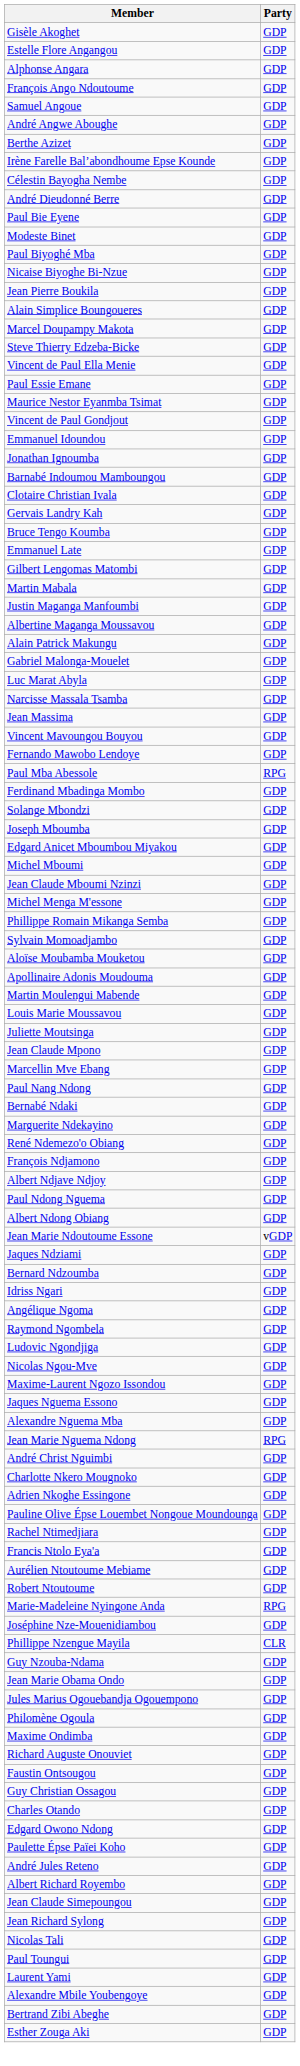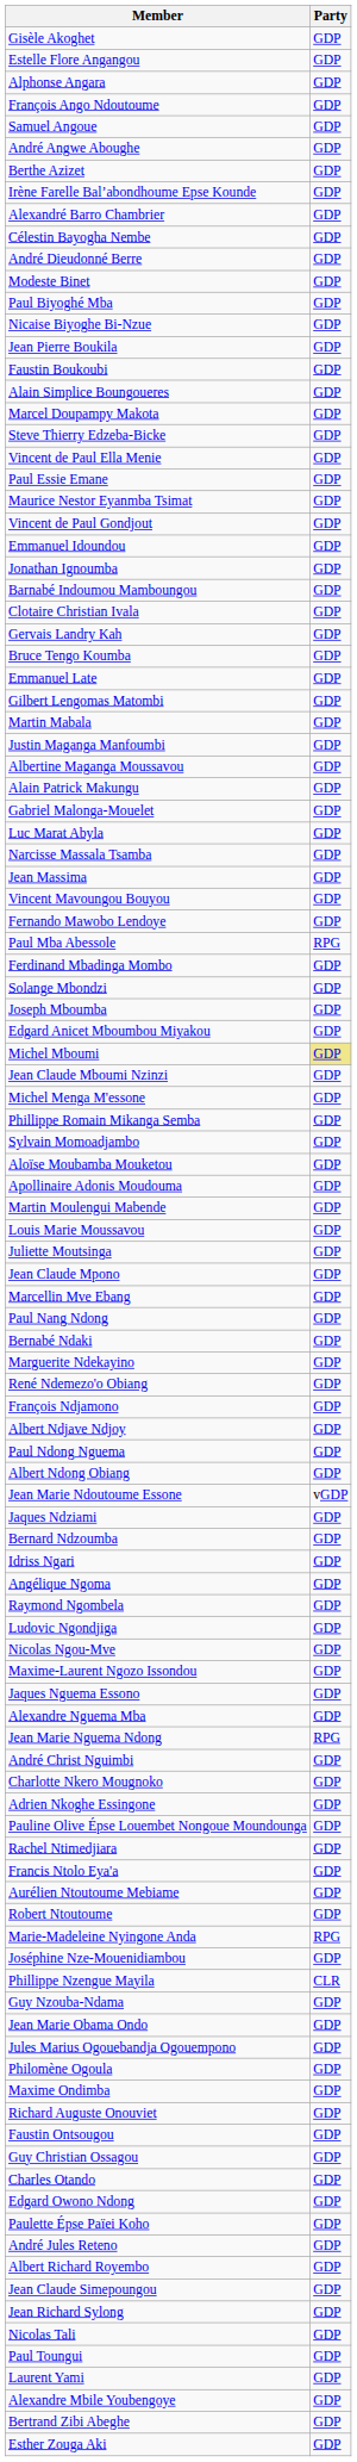 <table class="wikitable">
 <tr>
 <th>Member</th>
 <th>Party</th>
 </tr>
 <tr>
 <td><a href='#'>Gisèle Akoghet</a></td>
 <td><a href='#'>GDP</a></td>
 </tr>
 <tr>
 <td><a href='#'>Estelle Flore Angangou</a></td>
 <td><a href='#'>GDP</a></td>
 </tr>
 <tr>
 <td><a href='#'>Alphonse Angara</a></td>
 <td><a href='#'>GDP</a></td>
 </tr>
 <tr>
 <td><a href='#'>François Ango Ndoutoume</a></td>
 <td><a href='#'>GDP</a></td>
 </tr>
 <tr>
 <td><a href='#'>Samuel Angoue</a></td>
 <td><a href='#'>GDP</a></td>
 </tr>
 <tr>
 <td><a href='#'>André Angwe Aboughe</a></td>
 <td><a href='#'>GDP</a></td>
 </tr>
 <tr>
 <td><a href='#'>Berthe Azizet</a></td>
 <td><a href='#'>GDP</a></td>
 </tr>
 <tr>
 <td><a href='#'>Irène Farelle Bal’abondhoume Epse Kounde</a></td>
 <td><a href='#'>GDP</a></td>
 </tr>
 <tr>
+<td><a href='#'>Alexandré Barro Chambrier</a></td>
+<td><a href='#'>GDP</a></td>
+</tr>
+<tr>
 <td><a href='#'>Célestin Bayogha Nembe</a></td>
 <td><a href='#'>GDP</a></td>
 </tr>
 <tr>
 <td><a href='#'>André Dieudonné Berre</a></td>
-<td><a href='#'>GDP</a></td>
-</tr>
-<tr>
-<td><a href='#'>Paul Bie Eyene</a></td>
 <td><a href='#'>GDP</a></td>
 </tr>
 <tr>
 <td><a href='#'>Modeste Binet</a></td>
 <td><a href='#'>GDP</a></td>
 </tr>
 <tr>
 <td><a href='#'>Paul Biyoghé Mba</a></td>
 <td><a href='#'>GDP</a></td>
 </tr>
 <tr>
 <td><a href='#'>Nicaise Biyoghe Bi-Nzue</a></td>
 <td><a href='#'>GDP</a></td>
 </tr>
 <tr>
 <td><a href='#'>Jean Pierre Boukila</a></td>
+<td><a href='#'>GDP</a></td>
+</tr>
+<tr>
+<td><a href='#'>Faustin Boukoubi</a></td>
 <td><a href='#'>GDP</a></td>
 </tr>
 <tr>
 <td><a href='#'>Alain Simplice Boungoueres</a></td>
 <td><a href='#'>GDP</a></td>
 </tr>
 <tr>
 <td><a href='#'>Marcel Doupampy Makota</a></td>
 <td><a href='#'>GDP</a></td>
 </tr>
 <tr>
 <td><a href='#'>Steve Thierry Edzeba-Bicke</a></td>
 <td><a href='#'>GDP</a></td>
 </tr>
 <tr>
 <td><a href='#'>Vincent de Paul Ella Menie</a></td>
 <td><a href='#'>GDP</a></td>
 </tr>
 <tr>
 <td><a href='#'>Paul Essie Emane</a></td>
 <td><a href='#'>GDP</a></td>
 </tr>
 <tr>
 <td><a href='#'>Maurice Nestor Eyanmba Tsimat</a></td>
 <td><a href='#'>GDP</a></td>
 </tr>
 <tr>
 <td><a href='#'>Vincent de Paul Gondjout</a></td>
 <td><a href='#'>GDP</a></td>
 </tr>
 <tr>
 <td><a href='#'>Emmanuel Idoundou</a></td>
 <td><a href='#'>GDP</a></td>
 </tr>
 <tr>
 <td><a href='#'>Jonathan Ignoumba</a></td>
 <td><a href='#'>GDP</a></td>
 </tr>
 <tr>
 <td><a href='#'>Barnabé Indoumou Mamboungou</a></td>
 <td><a href='#'>GDP</a></td>
 </tr>
 <tr>
 <td><a href='#'>Clotaire Christian Ivala</a></td>
 <td><a href='#'>GDP</a></td>
 </tr>
 <tr>
 <td><a href='#'>Gervais Landry Kah</a></td>
 <td><a href='#'>GDP</a></td>
 </tr>
 <tr>
 <td><a href='#'>Bruce Tengo Koumba</a></td>
 <td><a href='#'>GDP</a></td>
 </tr>
 <tr>
 <td><a href='#'>Emmanuel Late</a></td>
 <td><a href='#'>GDP</a></td>
 </tr>
 <tr>
 <td><a href='#'>Gilbert Lengomas Matombi</a></td>
 <td><a href='#'>GDP</a></td>
 </tr>
 <tr>
 <td><a href='#'>Martin Mabala</a></td>
 <td><a href='#'>GDP</a></td>
 </tr>
 <tr>
 <td><a href='#'>Justin Maganga Manfoumbi</a></td>
 <td><a href='#'>GDP</a></td>
 </tr>
 <tr>
 <td><a href='#'>Albertine Maganga Moussavou</a></td>
 <td><a href='#'>GDP</a></td>
 </tr>
 <tr>
 <td><a href='#'>Alain Patrick Makungu</a></td>
 <td><a href='#'>GDP</a></td>
 </tr>
 <tr>
 <td><a href='#'>Gabriel Malonga-Mouelet</a></td>
 <td><a href='#'>GDP</a></td>
 </tr>
 <tr>
 <td><a href='#'>Luc Marat Abyla</a></td>
 <td><a href='#'>GDP</a></td>
 </tr>
 <tr>
 <td><a href='#'>Narcisse Massala Tsamba</a></td>
 <td><a href='#'>GDP</a></td>
 </tr>
 <tr>
 <td><a href='#'>Jean Massima</a></td>
 <td><a href='#'>GDP</a></td>
 </tr>
 <tr>
 <td><a href='#'>Vincent Mavoungou Bouyou</a></td>
 <td><a href='#'>GDP</a></td>
 </tr>
 <tr>
 <td><a href='#'>Fernando Mawobo Lendoye</a></td>
 <td><a href='#'>GDP</a></td>
 </tr>
 <tr>
 <td><a href='#'>Paul Mba Abessole</a></td>
 <td><a href='#'>RPG</a></td>
 </tr>
 <tr>
 <td><a href='#'>Ferdinand Mbadinga Mombo</a></td>
 <td><a href='#'>GDP</a></td>
 </tr>
 <tr>
 <td><a href='#'>Solange Mbondzi</a></td>
 <td><a href='#'>GDP</a></td>
 </tr>
 <tr>
 <td><a href='#'>Joseph Mboumba</a></td>
 <td><a href='#'>GDP</a></td>
 </tr>
 <tr>
 <td><a href='#'>Edgard Anicet Mboumbou Miyakou</a></td>
 <td><a href='#'>GDP</a></td>
 </tr>
 <tr>
 <td><a href='#'>Michel Mboumi</a></td>
-<td><a href='#'>GDP</a></td>
+<td style="background: khaki;"><a href='#'>GDP</a></td>
 </tr>
 <tr>
 <td><a href='#'>Jean Claude Mboumi Nzinzi</a></td>
 <td><a href='#'>GDP</a></td>
 </tr>
 <tr>
 <td><a href='#'>Michel Menga M'essone</a></td>
 <td><a href='#'>GDP</a></td>
 </tr>
 <tr>
 <td><a href='#'>Phillippe Romain Mikanga Semba</a></td>
 <td><a href='#'>GDP</a></td>
 </tr>
 <tr>
 <td><a href='#'>Sylvain Momoadjambo</a></td>
 <td><a href='#'>GDP</a></td>
 </tr>
 <tr>
 <td><a href='#'>Aloïse Moubamba Mouketou</a></td>
 <td><a href='#'>GDP</a></td>
 </tr>
 <tr>
 <td><a href='#'>Apollinaire Adonis Moudouma</a></td>
 <td><a href='#'>GDP</a></td>
 </tr>
 <tr>
 <td><a href='#'>Martin Moulengui Mabende</a></td>
 <td><a href='#'>GDP</a></td>
 </tr>
 <tr>
 <td><a href='#'>Louis Marie Moussavou</a></td>
 <td><a href='#'>GDP</a></td>
 </tr>
 <tr>
 <td><a href='#'>Juliette Moutsinga</a></td>
 <td><a href='#'>GDP</a></td>
 </tr>
 <tr>
 <td><a href='#'>Jean Claude Mpono</a></td>
 <td><a href='#'>GDP</a></td>
 </tr>
 <tr>
 <td><a href='#'>Marcellin Mve Ebang</a></td>
 <td><a href='#'>GDP</a></td>
 </tr>
 <tr>
 <td><a href='#'>Paul Nang Ndong</a></td>
 <td><a href='#'>GDP</a></td>
 </tr>
 <tr>
 <td><a href='#'>Bernabé Ndaki</a></td>
 <td><a href='#'>GDP</a></td>
 </tr>
 <tr>
 <td><a href='#'>Marguerite Ndekayino</a></td>
 <td><a href='#'>GDP</a></td>
 </tr>
 <tr>
 <td><a href='#'>René Ndemezo'o Obiang</a></td>
 <td><a href='#'>GDP</a></td>
 </tr>
 <tr>
 <td><a href='#'>François Ndjamono</a></td>
 <td><a href='#'>GDP</a></td>
 </tr>
 <tr>
 <td><a href='#'>Albert Ndjave Ndjoy</a></td>
 <td><a href='#'>GDP</a></td>
 </tr>
 <tr>
 <td><a href='#'>Paul Ndong Nguema</a></td>
 <td><a href='#'>GDP</a></td>
 </tr>
 <tr>
 <td><a href='#'>Albert Ndong Obiang</a></td>
 <td><a href='#'>GDP</a></td>
 </tr>
 <tr>
 <td><a href='#'>Jean Marie Ndoutoume Essone</a></td>
 <td>v<a href='#'>GDP</a></td>
 </tr>
 <tr>
 <td><a href='#'>Jaques Ndziami</a></td>
 <td><a href='#'>GDP</a></td>
 </tr>
 <tr>
 <td><a href='#'>Bernard Ndzoumba</a></td>
 <td><a href='#'>GDP</a></td>
 </tr>
 <tr>
 <td><a href='#'>Idriss Ngari</a></td>
 <td><a href='#'>GDP</a></td>
 </tr>
 <tr>
 <td><a href='#'>Angélique Ngoma</a></td>
 <td><a href='#'>GDP</a></td>
 </tr>
 <tr>
 <td><a href='#'>Raymond Ngombela</a></td>
 <td><a href='#'>GDP</a></td>
 </tr>
 <tr>
 <td><a href='#'>Ludovic Ngondjiga</a></td>
 <td><a href='#'>GDP</a></td>
 </tr>
 <tr>
 <td><a href='#'>Nicolas Ngou-Mve</a></td>
 <td><a href='#'>GDP</a></td>
 </tr>
 <tr>
 <td><a href='#'>Maxime-Laurent Ngozo Issondou</a></td>
 <td><a href='#'>GDP</a></td>
 </tr>
 <tr>
 <td><a href='#'>Jaques Nguema Essono</a></td>
 <td><a href='#'>GDP</a></td>
 </tr>
 <tr>
 <td><a href='#'>Alexandre Nguema Mba</a></td>
 <td><a href='#'>GDP</a></td>
 </tr>
 <tr>
 <td><a href='#'>Jean Marie Nguema Ndong</a></td>
 <td><a href='#'>RPG</a></td>
 </tr>
 <tr>
 <td><a href='#'>André Christ Nguimbi</a></td>
 <td><a href='#'>GDP</a></td>
 </tr>
 <tr>
 <td><a href='#'>Charlotte Nkero Mougnoko</a></td>
 <td><a href='#'>GDP</a></td>
 </tr>
 <tr>
 <td><a href='#'>Adrien Nkoghe Essingone</a></td>
 <td><a href='#'>GDP</a></td>
 </tr>
 <tr>
 <td><a href='#'>Pauline Olive Épse Louembet Nongoue Moundounga</a></td>
 <td><a href='#'>GDP</a></td>
 </tr>
 <tr>
 <td><a href='#'>Rachel Ntimedjiara</a></td>
 <td><a href='#'>GDP</a></td>
 </tr>
 <tr>
 <td><a href='#'>Francis Ntolo Eya'a</a></td>
 <td><a href='#'>GDP</a></td>
 </tr>
 <tr>
 <td><a href='#'>Aurélien Ntoutoume Mebiame</a></td>
 <td><a href='#'>GDP</a></td>
 </tr>
 <tr>
 <td><a href='#'>Robert Ntoutoume</a></td>
 <td><a href='#'>GDP</a></td>
 </tr>
 <tr>
 <td><a href='#'>Marie-Madeleine Nyingone Anda</a></td>
 <td><a href='#'>RPG</a></td>
 </tr>
 <tr>
 <td><a href='#'>Joséphine Nze-Mouenidiambou</a></td>
 <td><a href='#'>GDP</a></td>
 </tr>
 <tr>
 <td><a href='#'>Phillippe Nzengue Mayila</a></td>
 <td><a href='#'>CLR</a></td>
 </tr>
 <tr>
 <td><a href='#'>Guy Nzouba-Ndama</a></td>
 <td><a href='#'>GDP</a></td>
 </tr>
 <tr>
 <td><a href='#'>Jean Marie Obama Ondo</a></td>
 <td><a href='#'>GDP</a></td>
 </tr>
 <tr>
 <td><a href='#'>Jules Marius Ogouebandja Ogouempono</a></td>
 <td><a href='#'>GDP</a></td>
 </tr>
 <tr>
 <td><a href='#'>Philomène Ogoula</a></td>
 <td><a href='#'>GDP</a></td>
 </tr>
 <tr>
 <td><a href='#'>Maxime Ondimba</a></td>
 <td><a href='#'>GDP</a></td>
 </tr>
 <tr>
 <td><a href='#'>Richard Auguste Onouviet</a></td>
 <td><a href='#'>GDP</a></td>
 </tr>
 <tr>
 <td><a href='#'>Faustin Ontsougou</a></td>
 <td><a href='#'>GDP</a></td>
 </tr>
 <tr>
 <td><a href='#'>Guy Christian Ossagou</a></td>
 <td><a href='#'>GDP</a></td>
 </tr>
 <tr>
 <td><a href='#'>Charles Otando</a></td>
 <td><a href='#'>GDP</a></td>
 </tr>
 <tr>
 <td><a href='#'>Edgard Owono Ndong</a></td>
 <td><a href='#'>GDP</a></td>
 </tr>
 <tr>
 <td><a href='#'>Paulette Épse Païei Koho</a></td>
 <td><a href='#'>GDP</a></td>
 </tr>
 <tr>
 <td><a href='#'>André Jules Reteno</a></td>
 <td><a href='#'>GDP</a></td>
 </tr>
 <tr>
 <td><a href='#'>Albert Richard Royembo</a></td>
 <td><a href='#'>GDP</a></td>
 </tr>
 <tr>
 <td><a href='#'>Jean Claude Simepoungou</a></td>
 <td><a href='#'>GDP</a></td>
 </tr>
 <tr>
 <td><a href='#'>Jean Richard Sylong</a></td>
 <td><a href='#'>GDP</a></td>
 </tr>
 <tr>
 <td><a href='#'>Nicolas Tali</a></td>
 <td><a href='#'>GDP</a></td>
 </tr>
 <tr>
 <td><a href='#'>Paul Toungui</a></td>
 <td><a href='#'>GDP</a></td>
 </tr>
 <tr>
 <td><a href='#'>Laurent Yami</a></td>
 <td><a href='#'>GDP</a></td>
 </tr>
 <tr>
 <td><a href='#'>Alexandre Mbile Youbengoye</a></td>
 <td><a href='#'>GDP</a></td>
 </tr>
 <tr>
 <td><a href='#'>Bertrand Zibi Abeghe</a></td>
 <td><a href='#'>GDP</a></td>
 </tr>
 <tr>
 <td><a href='#'>Esther Zouga Aki</a></td>
 <td><a href='#'>GDP</a></td>
 </tr>
 </table>
